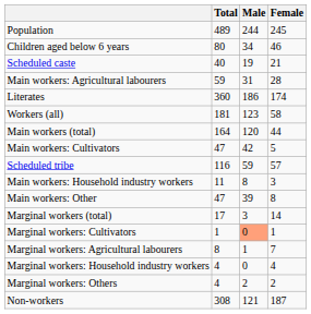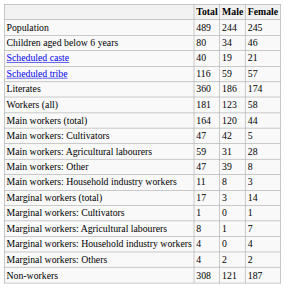 <table class="wikitable sortable">
 <tr>
 <th></th>
 <th>Total</th>
 <th>Male</th>
 <th>Female</th>
 </tr>
 <tr>
 <td>Population</td>
 <td>489</td>
 <td>244</td>
 <td>245</td>
 </tr>
 <tr>
 <td>Children aged below 6 years</td>
 <td>80</td>
 <td>34</td>
 <td>46</td>
 </tr>
 <tr>
 <td><a href='#'>Scheduled caste</a></td>
 <td>40</td>
 <td>19</td>
 <td>21</td>
 </tr>
 <tr>
-<td>Main workers: Agricultural labourers</td>
+<td><a href='#'>Scheduled tribe</a></td>
+<td>116</td>
 <td>59</td>
-<td>31</td>
-<td>28</td>
+<td>57</td>
 </tr>
 <tr>
 <td>Literates</td>
 <td>360</td>
 <td>186</td>
 <td>174</td>
 </tr>
 <tr>
 <td>Workers (all)</td>
 <td>181</td>
 <td>123</td>
 <td>58</td>
 </tr>
 <tr>
 <td>Main workers (total)</td>
 <td>164</td>
 <td>120</td>
 <td>44</td>
 </tr>
 <tr>
 <td>Main workers: Cultivators</td>
 <td>47</td>
 <td>42</td>
 <td>5</td>
 </tr>
 <tr>
-<td><a href='#'>Scheduled tribe</a></td>
-<td>116</td>
+<td>Main workers: Agricultural labourers</td>
 <td>59</td>
-<td>57</td>
+<td>31</td>
+<td>28</td>
+</tr>
+<tr>
+<td>Main workers: Other</td>
+<td>47</td>
+<td>39</td>
+<td>8</td>
 </tr>
 <tr>
 <td>Main workers: Household industry workers</td>
 <td>11</td>
 <td>8</td>
 <td>3</td>
-</tr>
-<tr>
-<td>Main workers: Other</td>
-<td>47</td>
-<td>39</td>
-<td>8</td>
 </tr>
 <tr>
 <td>Marginal workers (total)</td>
 <td>17</td>
 <td>3</td>
 <td>14</td>
 </tr>
 <tr>
 <td>Marginal workers: Cultivators</td>
 <td>1</td>
-<td style="background: lightsalmon;">0</td>
+<td>0</td>
 <td>1</td>
 </tr>
 <tr>
 <td>Marginal workers: Agricultural labourers</td>
 <td>8</td>
 <td>1</td>
 <td>7</td>
 </tr>
 <tr>
 <td>Marginal workers: Household industry workers</td>
 <td>4</td>
 <td>0</td>
 <td>4</td>
 </tr>
 <tr>
 <td>Marginal workers: Others</td>
 <td>4</td>
 <td>2</td>
 <td>2</td>
 </tr>
 <tr>
 <td>Non-workers</td>
 <td>308</td>
 <td>121</td>
 <td>187</td>
 </tr>
 </table>
